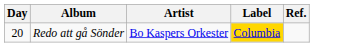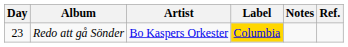 <table class="wikitable">
 <tr>
 <th>Day</th>
 <th>Album</th>
 <th>Artist</th>
 <th>Label</th>
+<th>Notes</th>
 <th>Ref.</th>
 </tr>
 <tr>
-<td rowspan="1" style="text-align:center;">20</td>
+<td rowspan="1" style="text-align:center;">23</td>
 <td><em>Redo att gå Sönder</em></td>
 <td><a href='#'>Bo Kaspers Orkester</a></td>
 <td style="background: gold;"><a href='#'>Columbia</a></td>
+<td></td>
 <td style="text-align:center;"></td>
 </tr>
 </table>
